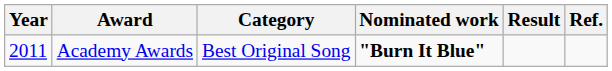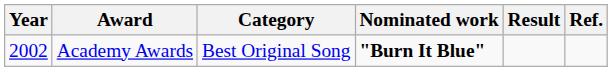 <table class="wikitable">
 <tr>
 <th>Year</th>
 <th>Award</th>
 <th>Category</th>
 <th>Nominated work</th>
 <th>Result</th>
 <th>Ref.</th>
 </tr>
 <tr>
-<td><a href='#'>2011</a></td>
+<td><a href='#'>2002</a></td>
 <td><a href='#'>Academy Awards</a></td>
 <td><a href='#'>Best Original Song</a></td>
 <td><strong>"Burn It Blue" </strong></td>
 <td></td>
 <td align="center"></td>
 </tr>
 </table>
